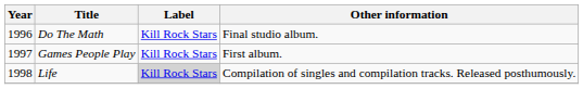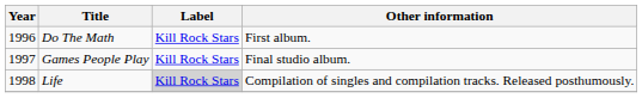 <table class="wikitable">
 <tr>
 <th>Year</th>
 <th>Title</th>
 <th>Label</th>
 <th>Other information</th>
 </tr>
 <tr>
 <td>1996</td>
 <td><em>Do The Math</em></td>
 <td><a href='#'>Kill Rock Stars</a></td>
-<td>Final studio album.</td>
+<td>First album.</td>
 </tr>
 <tr>
 <td>1997</td>
 <td><em>Games People Play</em></td>
 <td><a href='#'>Kill Rock Stars</a></td>
-<td>First album.</td>
+<td>Final studio album.</td>
 </tr>
 <tr>
 <td>1998</td>
 <td><em>Life</em></td>
 <td style="background: lightgrey;"><a href='#'>Kill Rock Stars</a></td>
 <td>Compilation of singles and compilation tracks. Released posthumously.</td>
 </tr>
 <tr>
 </tr>
 </table>
